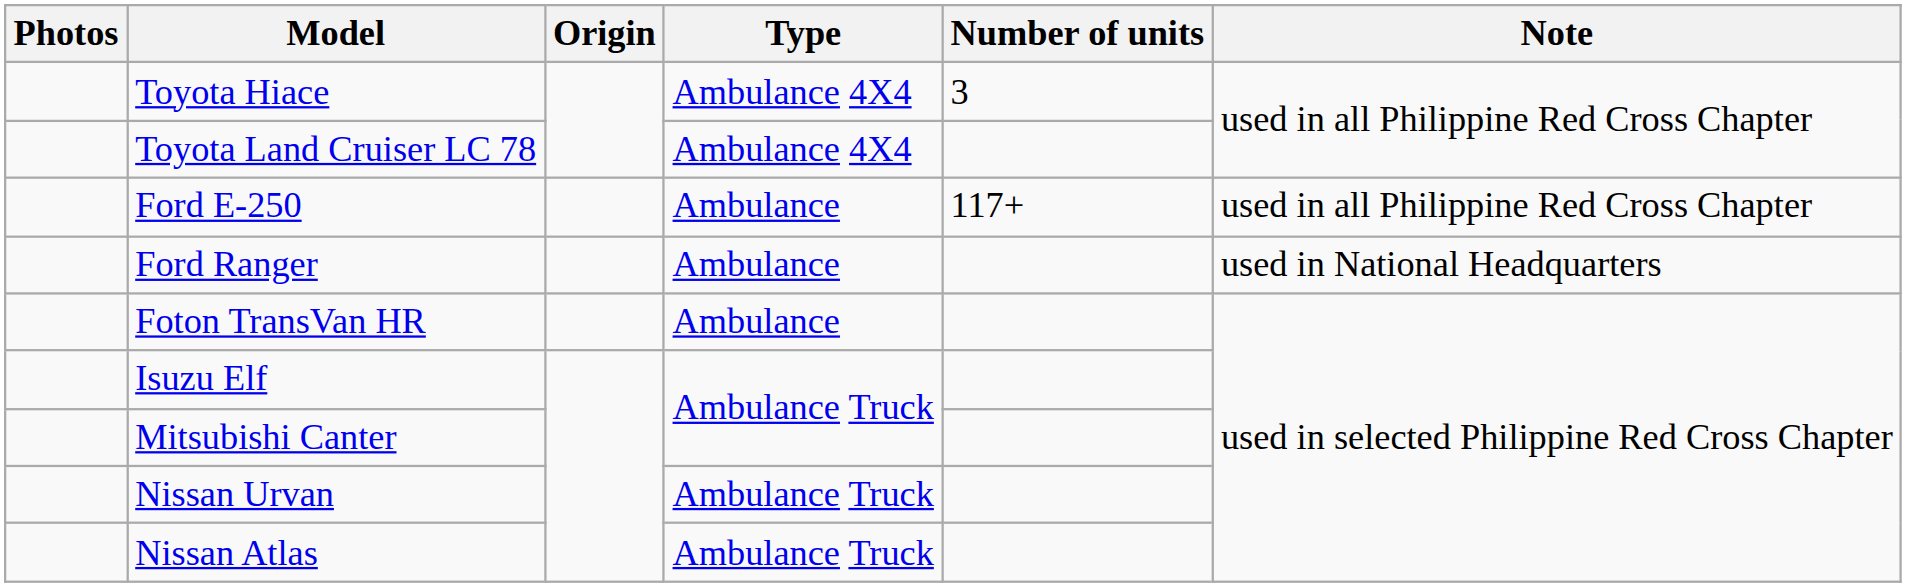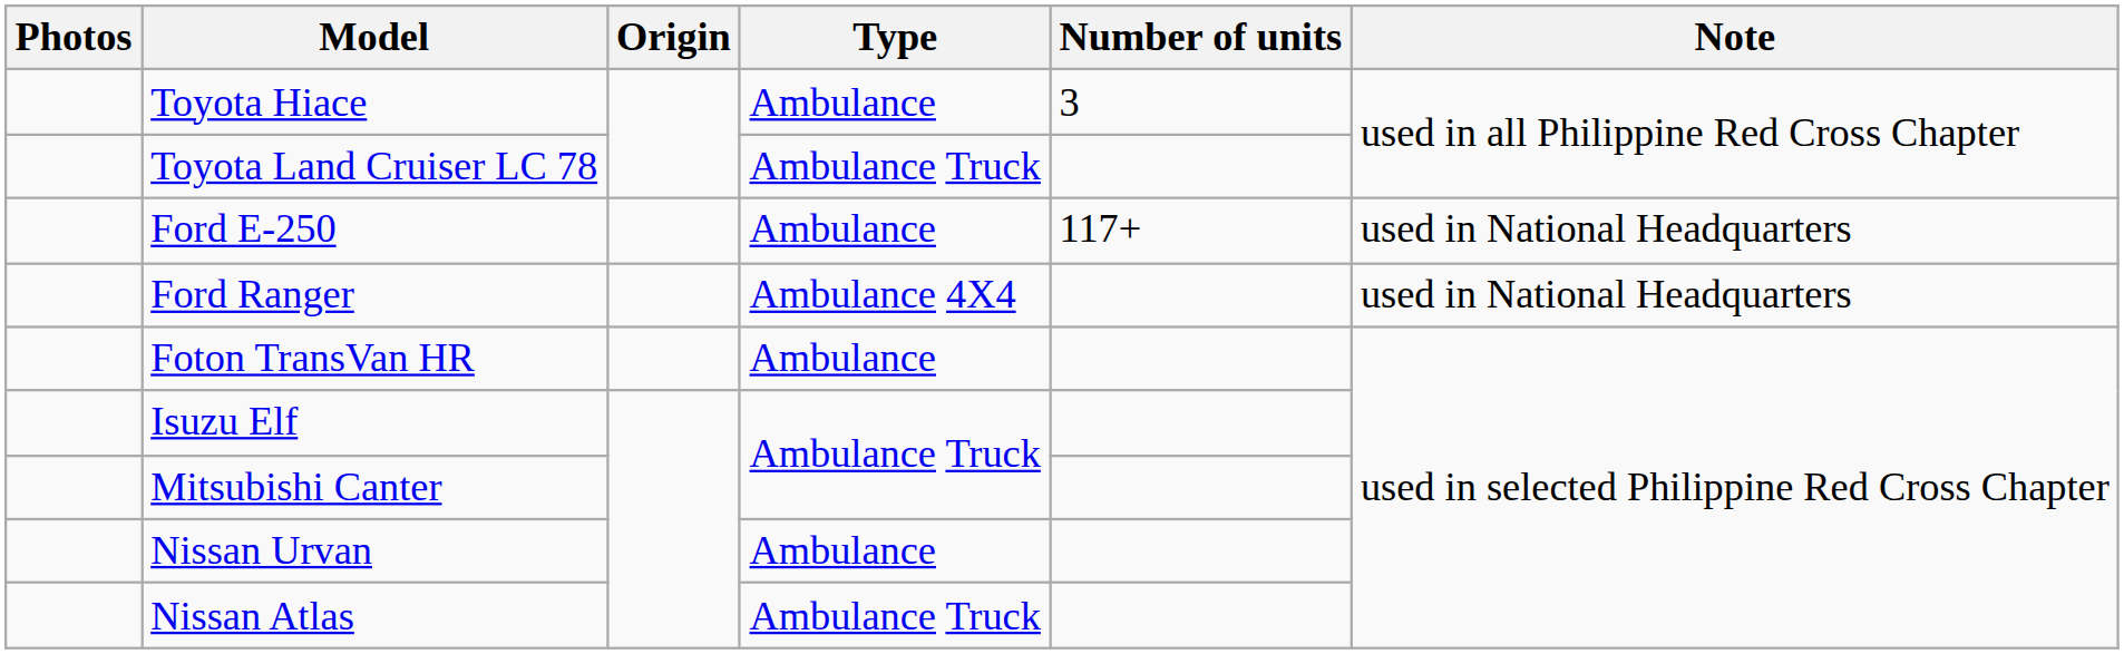 <table class="wikitable">
 <tr>
 <th>Photos</th>
 <th>Model</th>
 <th>Origin</th>
 <th>Type</th>
 <th>Number of units</th>
 <th>Note</th>
 </tr>
 <tr>
 <td></td>
 <td><a href='#'>Toyota Hiace</a></td>
 <td rowspan="2"></td>
-<td><a href='#'>Ambulance</a> <a href='#'>4X4</a></td>
+<td><a href='#'>Ambulance</a></td>
 <td>3</td>
 <td rowspan="2">used in all Philippine Red Cross Chapter</td>
 </tr>
 <tr>
 <td></td>
 <td><a href='#'>Toyota Land Cruiser LC 78</a></td>
-<td><a href='#'>Ambulance</a> <a href='#'>4X4</a></td>
+<td><a href='#'>Ambulance</a> <a href='#'>Truck</a></td>
 <td></td>
 </tr>
 <tr>
 <td></td>
 <td><a href='#'>Ford E-250</a></td>
 <td></td>
 <td><a href='#'>Ambulance</a></td>
 <td>117+</td>
-<td>used in all Philippine Red Cross Chapter</td>
+<td>used in National Headquarters</td>
 </tr>
 <tr>
 <td></td>
 <td><a href='#'>Ford Ranger</a></td>
 <td></td>
-<td><a href='#'>Ambulance</a></td>
+<td><a href='#'>Ambulance</a> <a href='#'>4X4</a></td>
 <td></td>
 <td>used in National Headquarters</td>
 </tr>
 <tr>
 <td></td>
 <td><a href='#'>Foton TransVan HR</a></td>
 <td></td>
 <td><a href='#'>Ambulance</a></td>
 <td></td>
 <td rowspan="5">used in selected Philippine Red Cross Chapter</td>
 </tr>
 <tr>
 <td></td>
 <td><a href='#'>Isuzu Elf</a></td>
 <td rowspan="4"></td>
 <td rowspan="2"><a href='#'>Ambulance</a> <a href='#'>Truck</a></td>
 <td></td>
 </tr>
 <tr>
 <td></td>
 <td><a href='#'>Mitsubishi Canter</a></td>
 </tr>
 <tr>
 <td></td>
 <td><a href='#'>Nissan Urvan</a></td>
-<td><a href='#'>Ambulance</a> <a href='#'>Truck</a></td>
+<td><a href='#'>Ambulance</a></td>
 <td></td>
 </tr>
 <tr>
 <td></td>
 <td><a href='#'>Nissan Atlas</a></td>
 <td><a href='#'>Ambulance</a> <a href='#'>Truck</a></td>
 <td></td>
 </tr>
 </table>
